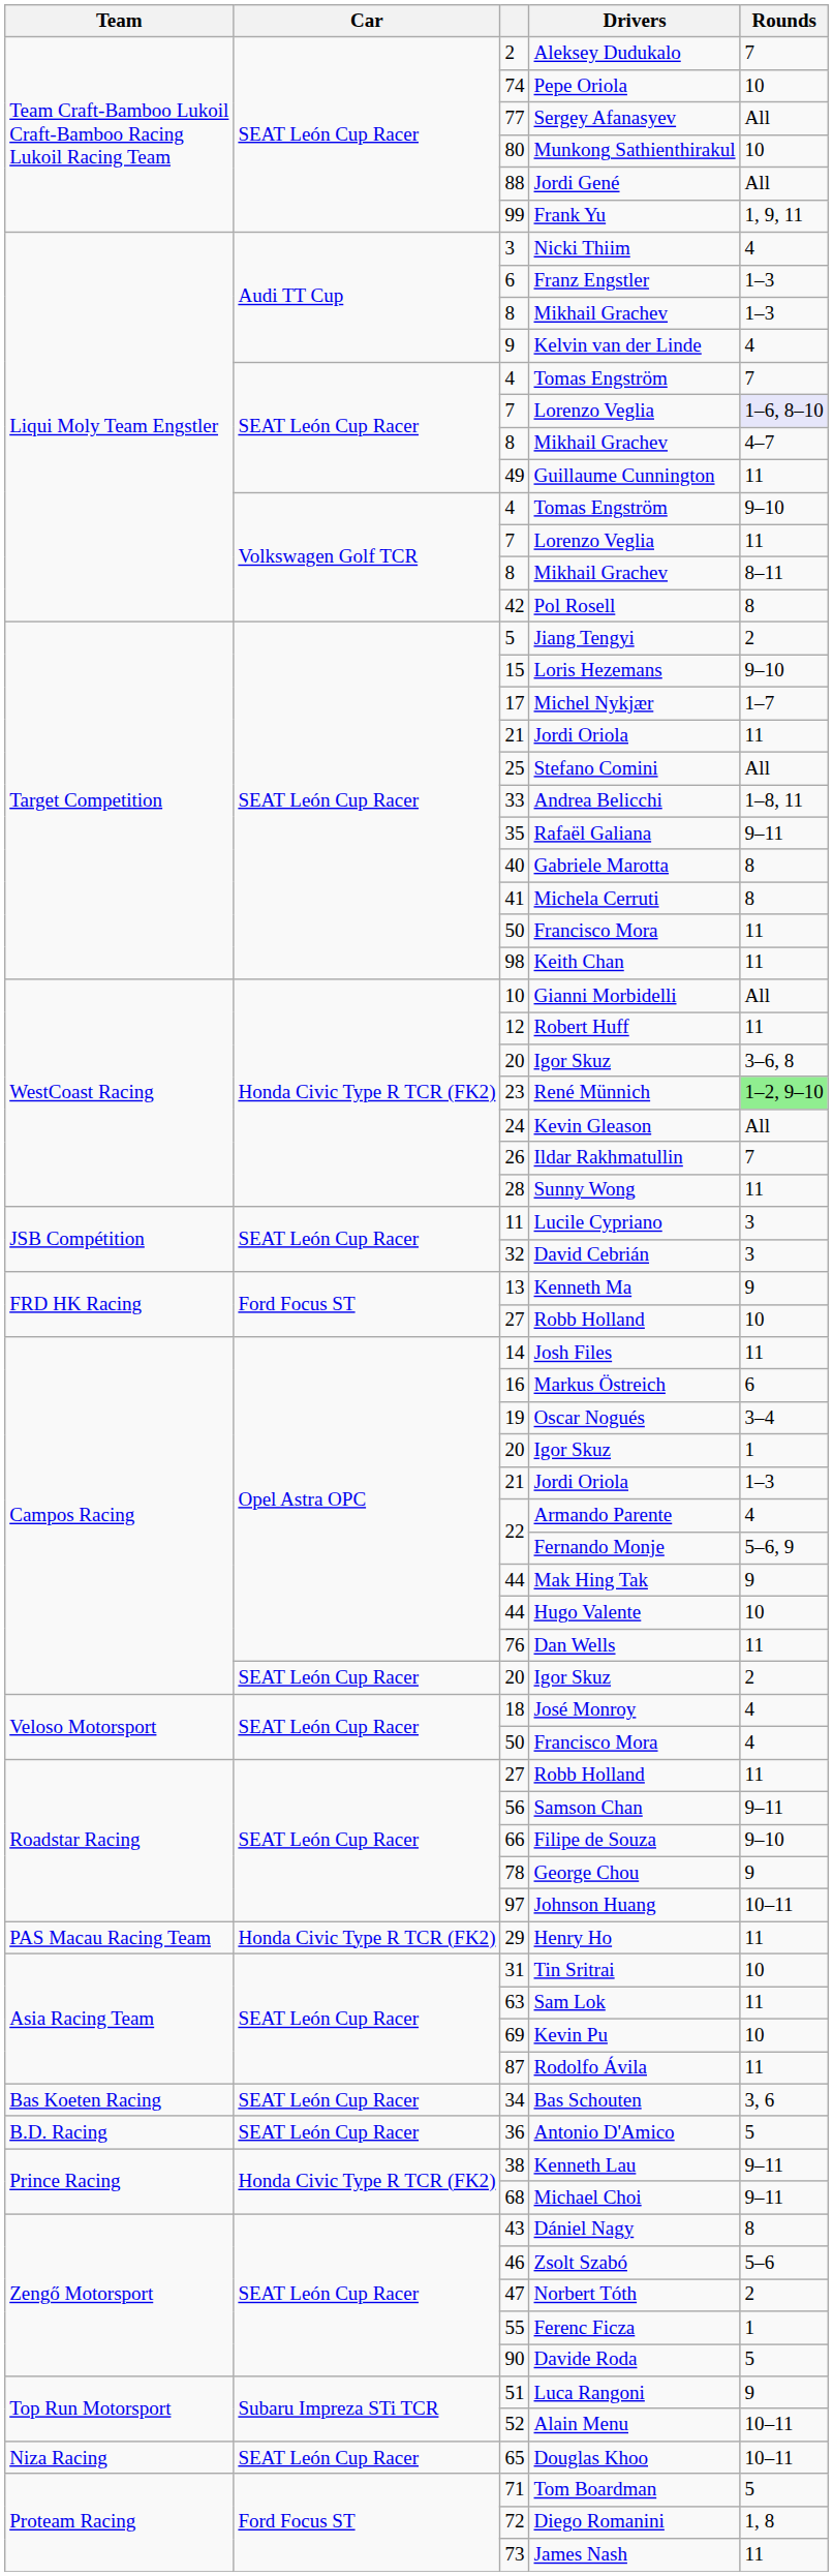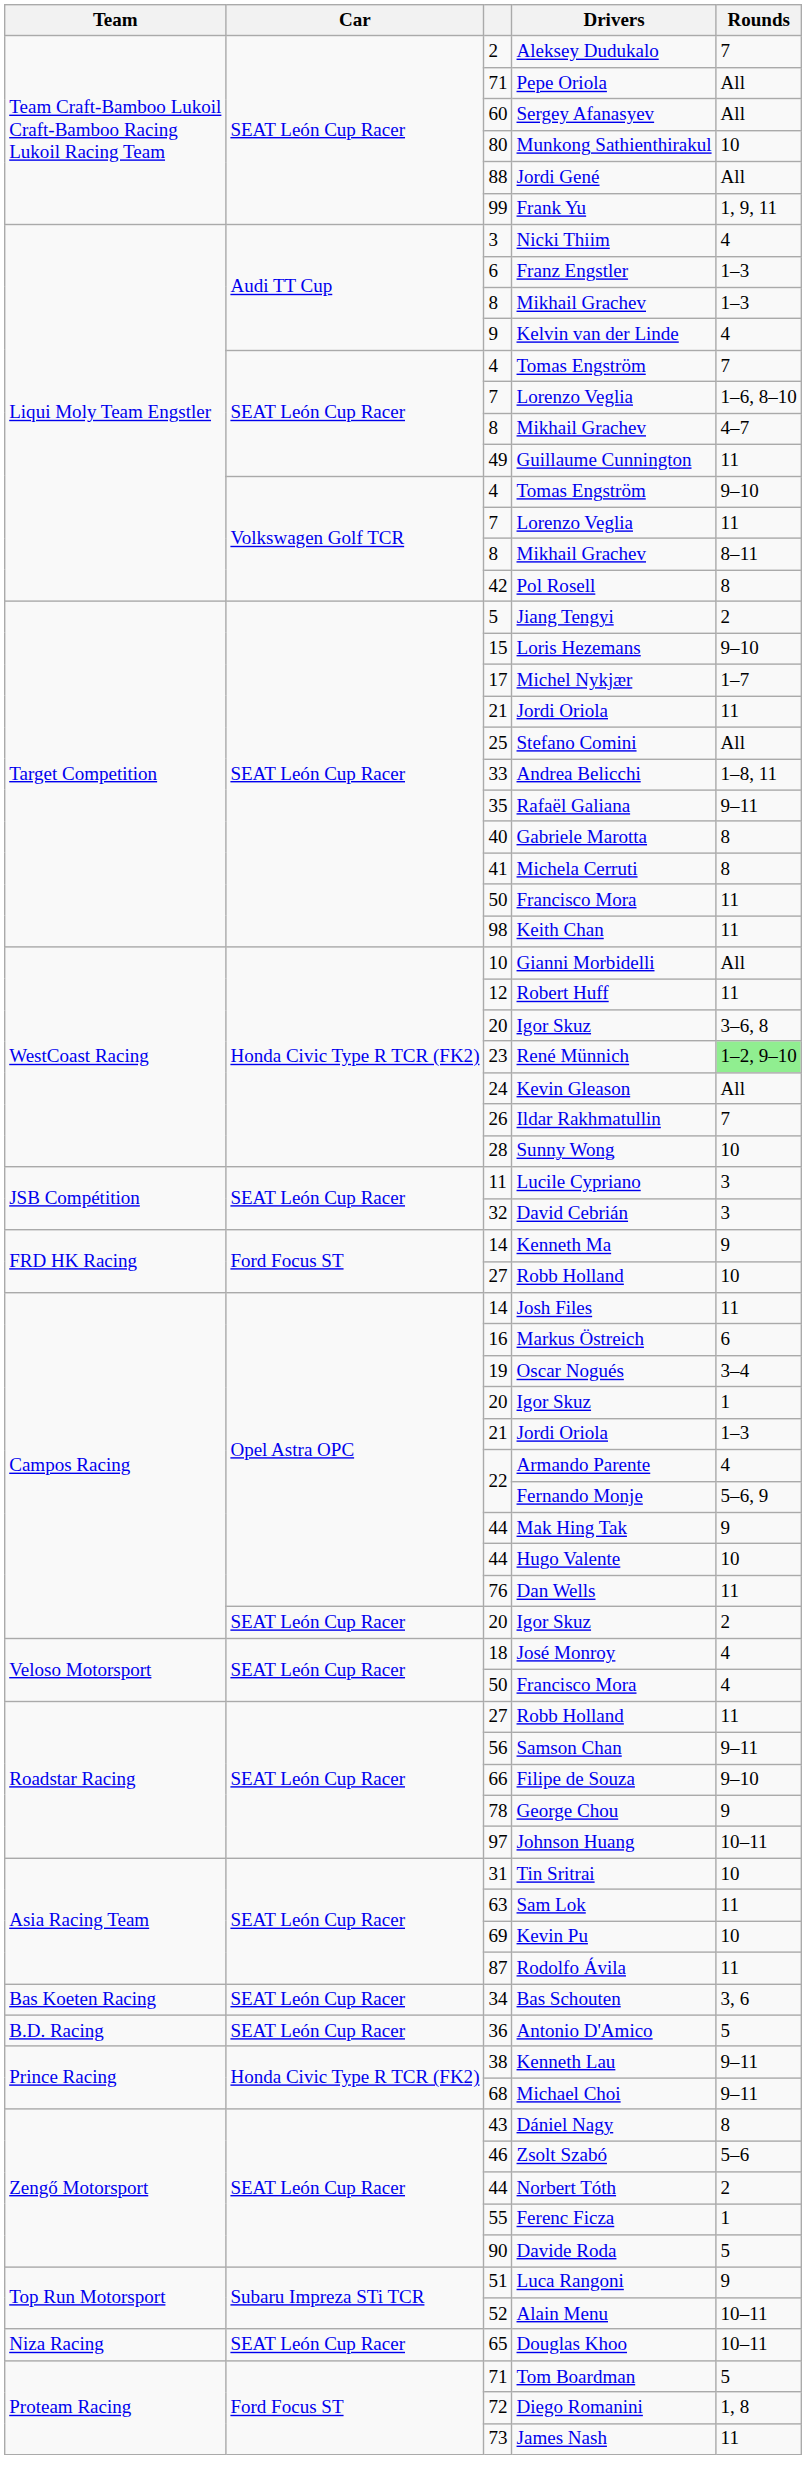 <table class="wikitable" style="font-size: 85%">
 <tr>
 <th>Team</th>
 <th>Car</th>
 <th></th>
 <th>Drivers</th>
 <th>Rounds</th>
 </tr>
 <tr>
 <td rowspan=6> <a href='#'>Team Craft-Bamboo Lukoil</a><br> <a href='#'>Craft-Bamboo Racing</a><br> <a href='#'>Lukoil Racing Team</a></td>
 <td rowspan=6><a href='#'>SEAT León Cup Racer</a></td>
 <td>2</td>
 <td> <a href='#'>Aleksey Dudukalo</a></td>
 <td>7</td>
 </tr>
 <tr>
-<td>74</td>
+<td>71</td>
 <td> <a href='#'>Pepe Oriola</a></td>
-<td>10</td>
+<td>All</td>
 </tr>
 <tr>
-<td>77</td>
+<td>60</td>
 <td> <a href='#'>Sergey Afanasyev</a></td>
 <td>All</td>
 </tr>
 <tr>
 <td>80</td>
 <td> <a href='#'>Munkong Sathienthirakul</a></td>
 <td>10</td>
 </tr>
 <tr>
 <td>88</td>
 <td> <a href='#'>Jordi Gené</a></td>
 <td>All</td>
 </tr>
 <tr>
 <td>99</td>
 <td> <a href='#'>Frank Yu</a></td>
 <td>1, 9, 11</td>
 </tr>
 <tr>
 <td rowspan=12> <a href='#'>Liqui Moly Team Engstler</a></td>
 <td rowspan=4><a href='#'>Audi TT Cup</a></td>
 <td>3</td>
 <td> <a href='#'>Nicki Thiim</a></td>
 <td>4</td>
 </tr>
 <tr>
 <td>6</td>
 <td> <a href='#'>Franz Engstler</a></td>
 <td>1–3</td>
 </tr>
 <tr>
 <td>8</td>
 <td> <a href='#'>Mikhail Grachev</a></td>
 <td>1–3</td>
 </tr>
 <tr>
 <td>9</td>
 <td> <a href='#'>Kelvin van der Linde</a></td>
 <td>4</td>
 </tr>
 <tr>
 <td rowspan=4><a href='#'>SEAT León Cup Racer</a></td>
 <td>4</td>
 <td> <a href='#'>Tomas Engström</a></td>
 <td>7</td>
 </tr>
 <tr>
 <td>7</td>
 <td> <a href='#'>Lorenzo Veglia</a></td>
-<td style="background: lavender;">1–6, 8–10</td>
+<td>1–6, 8–10</td>
 </tr>
 <tr>
 <td>8</td>
 <td> <a href='#'>Mikhail Grachev</a></td>
 <td>4–7</td>
 </tr>
 <tr>
 <td>49</td>
 <td> <a href='#'>Guillaume Cunnington</a></td>
 <td>11</td>
 </tr>
 <tr>
 <td rowspan=4><a href='#'>Volkswagen Golf TCR</a></td>
 <td>4</td>
 <td> <a href='#'>Tomas Engström</a></td>
 <td>9–10</td>
 </tr>
 <tr>
 <td>7</td>
 <td> <a href='#'>Lorenzo Veglia</a></td>
 <td>11</td>
 </tr>
 <tr>
 <td>8</td>
 <td> <a href='#'>Mikhail Grachev</a></td>
 <td>8–11</td>
 </tr>
 <tr>
 <td>42</td>
 <td> <a href='#'>Pol Rosell</a></td>
 <td>8</td>
 </tr>
 <tr>
 <td rowspan=11> <a href='#'>Target Competition</a></td>
 <td rowspan=11><a href='#'>SEAT León Cup Racer</a></td>
 <td>5</td>
 <td> <a href='#'>Jiang Tengyi</a></td>
 <td>2</td>
 </tr>
 <tr>
 <td>15</td>
 <td> <a href='#'>Loris Hezemans</a></td>
 <td>9–10</td>
 </tr>
 <tr>
 <td>17</td>
 <td> <a href='#'>Michel Nykjær</a></td>
 <td>1–7</td>
 </tr>
 <tr>
 <td>21</td>
 <td> <a href='#'>Jordi Oriola</a></td>
 <td>11</td>
 </tr>
 <tr>
 <td>25</td>
 <td> <a href='#'>Stefano Comini</a></td>
 <td>All</td>
 </tr>
 <tr>
 <td>33</td>
 <td> <a href='#'>Andrea Belicchi</a></td>
 <td>1–8, 11</td>
 </tr>
 <tr>
 <td>35</td>
 <td> <a href='#'>Rafaël Galiana</a></td>
 <td>9–11</td>
 </tr>
 <tr>
 <td>40</td>
 <td> <a href='#'>Gabriele Marotta</a></td>
 <td>8</td>
 </tr>
 <tr>
 <td>41</td>
 <td> <a href='#'>Michela Cerruti</a></td>
 <td>8</td>
 </tr>
 <tr>
 <td>50</td>
 <td> <a href='#'>Francisco Mora</a></td>
 <td>11</td>
 </tr>
 <tr>
 <td>98</td>
 <td> <a href='#'>Keith Chan</a></td>
 <td>11</td>
 </tr>
 <tr>
 <td rowspan=7> <a href='#'>WestCoast Racing</a></td>
 <td rowspan=7><a href='#'>Honda Civic Type R TCR (FK2)</a></td>
 <td>10</td>
 <td> <a href='#'>Gianni Morbidelli</a></td>
 <td>All</td>
 </tr>
 <tr>
 <td>12</td>
 <td> <a href='#'>Robert Huff</a></td>
 <td>11</td>
 </tr>
 <tr>
 <td>20</td>
 <td> <a href='#'>Igor Skuz</a></td>
 <td>3–6, 8</td>
 </tr>
 <tr>
 <td>23</td>
 <td> <a href='#'>René Münnich</a></td>
 <td style="background: lightgreen;">1–2, 9–10</td>
 </tr>
 <tr>
 <td>24</td>
 <td> <a href='#'>Kevin Gleason</a></td>
 <td>All</td>
 </tr>
 <tr>
 <td>26</td>
 <td> <a href='#'>Ildar Rakhmatullin</a></td>
 <td>7</td>
 </tr>
 <tr>
 <td>28</td>
 <td> <a href='#'>Sunny Wong</a></td>
-<td>11</td>
+<td>10</td>
 </tr>
 <tr>
 <td rowspan=2> <a href='#'>JSB Compétition</a></td>
 <td rowspan=2><a href='#'>SEAT León Cup Racer</a></td>
 <td>11</td>
 <td> <a href='#'>Lucile Cypriano</a></td>
 <td>3</td>
 </tr>
 <tr>
 <td>32</td>
 <td> <a href='#'>David Cebrián</a></td>
 <td>3</td>
 </tr>
 <tr>
 <td rowspan=2> <a href='#'>FRD HK Racing</a></td>
 <td rowspan=2><a href='#'>Ford Focus ST</a></td>
-<td>13</td>
+<td>14</td>
 <td> <a href='#'>Kenneth Ma</a></td>
 <td>9</td>
 </tr>
 <tr>
 <td>27</td>
 <td> <a href='#'>Robb Holland</a></td>
 <td>10</td>
 </tr>
 <tr>
 <td rowspan=11> <a href='#'>Campos Racing</a></td>
 <td rowspan=10><a href='#'>Opel Astra OPC</a></td>
 <td>14</td>
 <td> <a href='#'>Josh Files</a></td>
 <td>11</td>
 </tr>
 <tr>
 <td>16</td>
 <td> <a href='#'>Markus Östreich</a></td>
 <td>6</td>
 </tr>
 <tr>
 <td>19</td>
 <td> <a href='#'>Oscar Nogués</a></td>
 <td>3–4</td>
 </tr>
 <tr>
 <td>20</td>
 <td> <a href='#'>Igor Skuz</a></td>
 <td>1</td>
 </tr>
 <tr>
 <td>21</td>
 <td> <a href='#'>Jordi Oriola</a></td>
 <td>1–3</td>
 </tr>
 <tr>
 <td rowspan=2>22</td>
 <td> <a href='#'>Armando Parente</a></td>
 <td>4</td>
 </tr>
 <tr>
 <td> <a href='#'>Fernando Monje</a></td>
 <td>5–6, 9</td>
 </tr>
 <tr>
 <td>44</td>
 <td> <a href='#'>Mak Hing Tak</a></td>
 <td>9</td>
 </tr>
 <tr>
 <td>44</td>
 <td> <a href='#'>Hugo Valente</a></td>
 <td>10</td>
 </tr>
 <tr>
 <td>76</td>
 <td> <a href='#'>Dan Wells</a></td>
 <td>11</td>
 </tr>
 <tr>
 <td><a href='#'>SEAT León Cup Racer</a></td>
 <td>20</td>
 <td> <a href='#'>Igor Skuz</a></td>
 <td>2</td>
 </tr>
 <tr>
 <td rowspan=2> <a href='#'>Veloso Motorsport</a></td>
 <td rowspan=2><a href='#'>SEAT León Cup Racer</a></td>
 <td>18</td>
 <td> <a href='#'>José Monroy</a></td>
 <td>4</td>
 </tr>
 <tr>
 <td>50</td>
 <td> <a href='#'>Francisco Mora</a></td>
 <td>4</td>
 </tr>
 <tr>
 <td rowspan=5> <a href='#'>Roadstar Racing</a></td>
 <td rowspan=5><a href='#'>SEAT León Cup Racer</a></td>
 <td>27</td>
 <td> <a href='#'>Robb Holland</a></td>
 <td>11</td>
 </tr>
 <tr>
 <td>56</td>
 <td> <a href='#'>Samson Chan</a></td>
 <td>9–11</td>
 </tr>
 <tr>
 <td>66</td>
 <td> <a href='#'>Filipe de Souza</a></td>
 <td>9–10</td>
 </tr>
 <tr>
 <td>78</td>
 <td> <a href='#'>George Chou</a></td>
 <td>9</td>
 </tr>
 <tr>
 <td>97</td>
 <td> <a href='#'>Johnson Huang</a></td>
 <td>10–11</td>
 </tr>
 <tr>
-<td> <a href='#'>PAS Macau Racing Team</a></td>
-<td><a href='#'>Honda Civic Type R TCR (FK2)</a></td>
-<td>29</td>
-<td> <a href='#'>Henry Ho</a></td>
-<td>11</td>
-</tr>
-<tr>
 <td rowspan=4> <a href='#'>Asia Racing Team</a></td>
 <td rowspan=4><a href='#'>SEAT León Cup Racer</a></td>
 <td>31</td>
 <td> <a href='#'>Tin Sritrai</a></td>
 <td>10</td>
 </tr>
 <tr>
 <td>63</td>
 <td> <a href='#'>Sam Lok</a></td>
 <td>11</td>
 </tr>
 <tr>
 <td>69</td>
 <td> <a href='#'>Kevin Pu</a></td>
 <td>10</td>
 </tr>
 <tr>
 <td>87</td>
 <td> <a href='#'>Rodolfo Ávila</a></td>
 <td>11</td>
 </tr>
 <tr>
 <td> <a href='#'>Bas Koeten Racing</a></td>
 <td><a href='#'>SEAT León Cup Racer</a></td>
 <td>34</td>
 <td> <a href='#'>Bas Schouten</a></td>
 <td>3, 6</td>
 </tr>
 <tr>
 <td> <a href='#'>B.D. Racing</a></td>
 <td><a href='#'>SEAT León Cup Racer</a></td>
 <td>36</td>
 <td> <a href='#'>Antonio D'Amico</a></td>
 <td>5</td>
 </tr>
 <tr>
 <td rowspan=2> <a href='#'>Prince Racing</a></td>
 <td rowspan=2><a href='#'>Honda Civic Type R TCR (FK2)</a></td>
 <td>38</td>
 <td> <a href='#'>Kenneth Lau</a></td>
 <td>9–11</td>
 </tr>
 <tr>
 <td>68</td>
 <td> <a href='#'>Michael Choi</a></td>
 <td>9–11</td>
 </tr>
 <tr>
 <td rowspan=5> <a href='#'>Zengő Motorsport</a></td>
 <td rowspan=5><a href='#'>SEAT León Cup Racer</a></td>
 <td>43</td>
 <td> <a href='#'>Dániel Nagy</a></td>
 <td>8</td>
 </tr>
 <tr>
 <td>46</td>
 <td> <a href='#'>Zsolt Szabó</a></td>
 <td>5–6</td>
 </tr>
 <tr>
-<td>47</td>
+<td>44</td>
 <td> <a href='#'>Norbert Tóth</a></td>
 <td>2</td>
 </tr>
 <tr>
 <td>55</td>
 <td> <a href='#'>Ferenc Ficza</a></td>
 <td>1</td>
 </tr>
 <tr>
 <td>90</td>
 <td> <a href='#'>Davide Roda</a></td>
 <td>5</td>
 </tr>
 <tr>
 <td rowspan=2> <a href='#'>Top Run Motorsport</a></td>
 <td rowspan=2><a href='#'>Subaru Impreza STi TCR</a></td>
 <td>51</td>
 <td> <a href='#'>Luca Rangoni</a></td>
 <td>9</td>
 </tr>
 <tr>
 <td>52</td>
 <td> <a href='#'>Alain Menu</a></td>
 <td>10–11</td>
 </tr>
 <tr>
 <td> <a href='#'>Niza Racing</a></td>
 <td><a href='#'>SEAT León Cup Racer</a></td>
 <td>65</td>
 <td> <a href='#'>Douglas Khoo</a></td>
 <td>10–11</td>
 </tr>
 <tr>
 <td rowspan=3> <a href='#'>Proteam Racing</a></td>
 <td rowspan=3><a href='#'>Ford Focus ST</a></td>
 <td>71</td>
 <td> <a href='#'>Tom Boardman</a></td>
 <td>5</td>
 </tr>
 <tr>
 <td>72</td>
 <td> <a href='#'>Diego Romanini</a></td>
 <td>1, 8</td>
 </tr>
 <tr>
 <td>73</td>
 <td> <a href='#'>James Nash</a></td>
 <td>11</td>
 </tr>
 </table>
